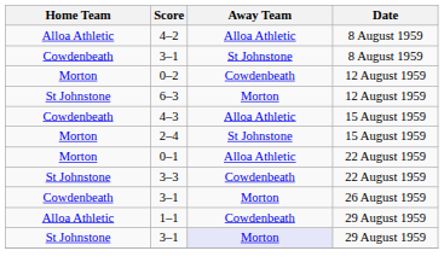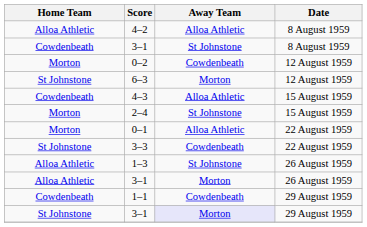 <table class="wikitable" style="text-align:center;">
 <tr>
 <th width=175>Home Team</th>
 <th width=20>Score</th>
 <th width=175>Away Team</th>
 <th width= 125>Date</th>
 </tr>
 <tr>
 <td><a href='#'>Alloa Athletic</a></td>
 <td>4–2</td>
 <td><a href='#'>Alloa Athletic</a></td>
 <td>8 August 1959</td>
 </tr>
 <tr>
 <td><a href='#'>Cowdenbeath</a></td>
 <td>3–1</td>
 <td><a href='#'>St Johnstone</a></td>
 <td>8 August 1959</td>
 </tr>
 <tr>
 <td><a href='#'>Morton</a></td>
 <td>0–2</td>
 <td><a href='#'>Cowdenbeath</a></td>
 <td>12 August 1959</td>
 </tr>
 <tr>
 <td><a href='#'>St Johnstone</a></td>
 <td>6–3</td>
 <td><a href='#'>Morton</a></td>
 <td>12 August 1959</td>
 </tr>
 <tr>
 <td><a href='#'>Cowdenbeath</a></td>
 <td>4–3</td>
 <td><a href='#'>Alloa Athletic</a></td>
 <td>15 August 1959</td>
 </tr>
 <tr>
 <td><a href='#'>Morton</a></td>
 <td>2–4</td>
 <td><a href='#'>St Johnstone</a></td>
 <td>15 August 1959</td>
 </tr>
 <tr>
 <td><a href='#'>Morton</a></td>
 <td>0–1</td>
 <td><a href='#'>Alloa Athletic</a></td>
 <td>22 August 1959</td>
 </tr>
 <tr>
 <td><a href='#'>St Johnstone</a></td>
 <td>3–3</td>
 <td><a href='#'>Cowdenbeath</a></td>
 <td>22 August 1959</td>
 </tr>
 <tr>
-<td><a href='#'>Cowdenbeath</a></td>
+<td><a href='#'>Alloa Athletic</a></td>
+<td>1–3</td>
+<td><a href='#'>St Johnstone</a></td>
+<td>26 August 1959</td>
+</tr>
+<tr>
+<td><a href='#'>Alloa Athletic</a></td>
 <td>3–1</td>
 <td><a href='#'>Morton</a></td>
 <td>26 August 1959</td>
 </tr>
 <tr>
-<td><a href='#'>Alloa Athletic</a></td>
+<td><a href='#'>Cowdenbeath</a></td>
 <td>1–1</td>
 <td><a href='#'>Cowdenbeath</a></td>
 <td>29 August 1959</td>
 </tr>
 <tr>
 <td><a href='#'>St Johnstone</a></td>
 <td>3–1</td>
 <td style="background: lavender;"><a href='#'>Morton</a></td>
 <td>29 August 1959</td>
 </tr>
 <tr>
 </tr>
 </table>
